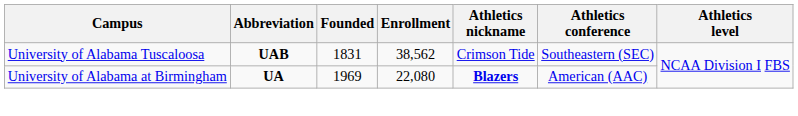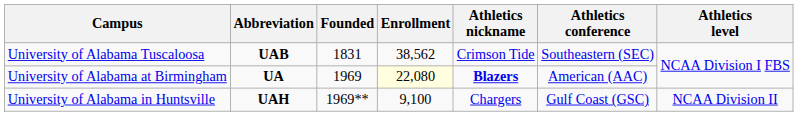 <table class="wikitable sortable" style="text-align:center">
 <tr>
 <th>Campus</th>
 <th>Abbreviation</th>
 <th>Founded</th>
 <th>Enrollment</th>
 <th>Athletics<br>nickname</th>
 <th>Athletics<br>conference</th>
 <th>Athletics<br>level</th>
 </tr>
 <tr -->
 <td align=left><a href='#'>University of Alabama Tuscaloosa</a></td>
 <td><strong>UAB</strong></td>
 <td>1831</td>
 <td>38,562</td>
 <td><a href='#'>Crimson Tide</a></td>
 <td><a href='#'>Southeastern (SEC)</a></td>
 <td rowspan=2><a href='#'>NCAA Division I</a> <a href='#'>FBS</a></td>
 </tr>
 <tr -->
 <td align=left><a href='#'>University of Alabama at Birmingham</a></td>
 <td><strong>UA</strong></td>
 <td>1969</td>
-<td>22,080</td>
+<td style="background: lightyellow;">22,080</td>
 <td><strong><a href='#'>Blazers</a></strong></td>
 <td><a href='#'>American (AAC)</a></td>
 </tr>
+<tr -->
+<td align=left><a href='#'>University of Alabama in Huntsville</a></td>
+<td><strong>UAH</strong></td>
+<td>1969**</td>
+<td>9,100</td>
+<td><a href='#'>Chargers</a></td>
+<td><a href='#'>Gulf Coast (GSC)</a></td>
+<td><a href='#'>NCAA Division II</a></td>
+</tr>
 </table>
